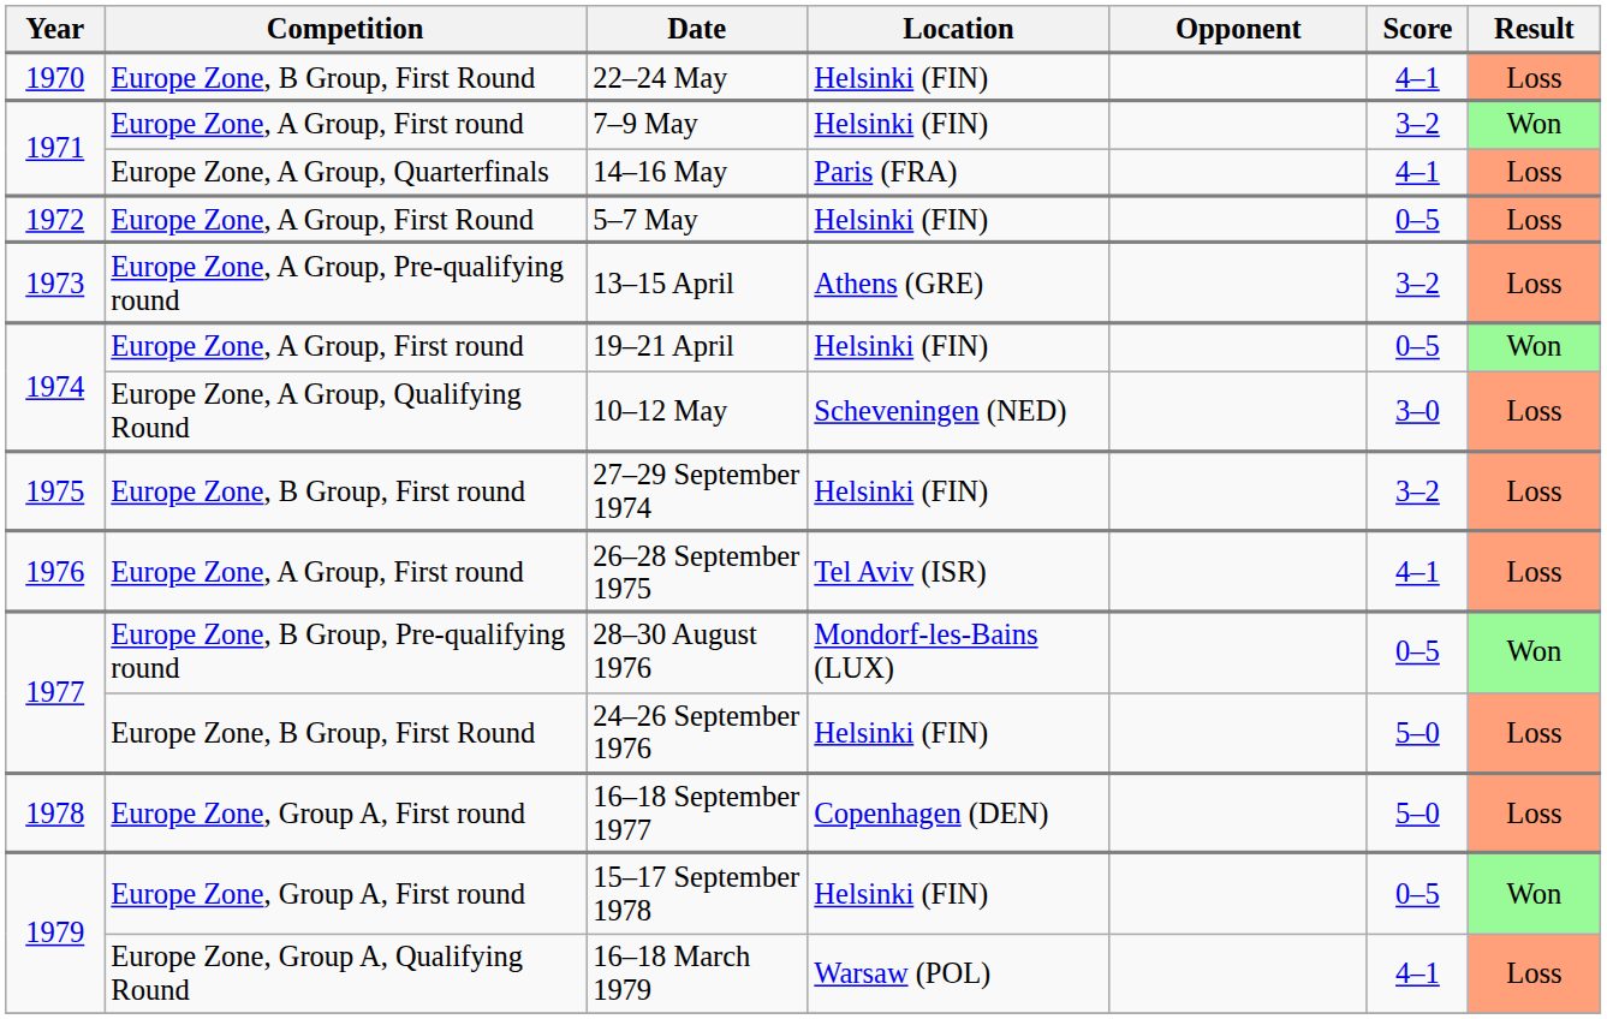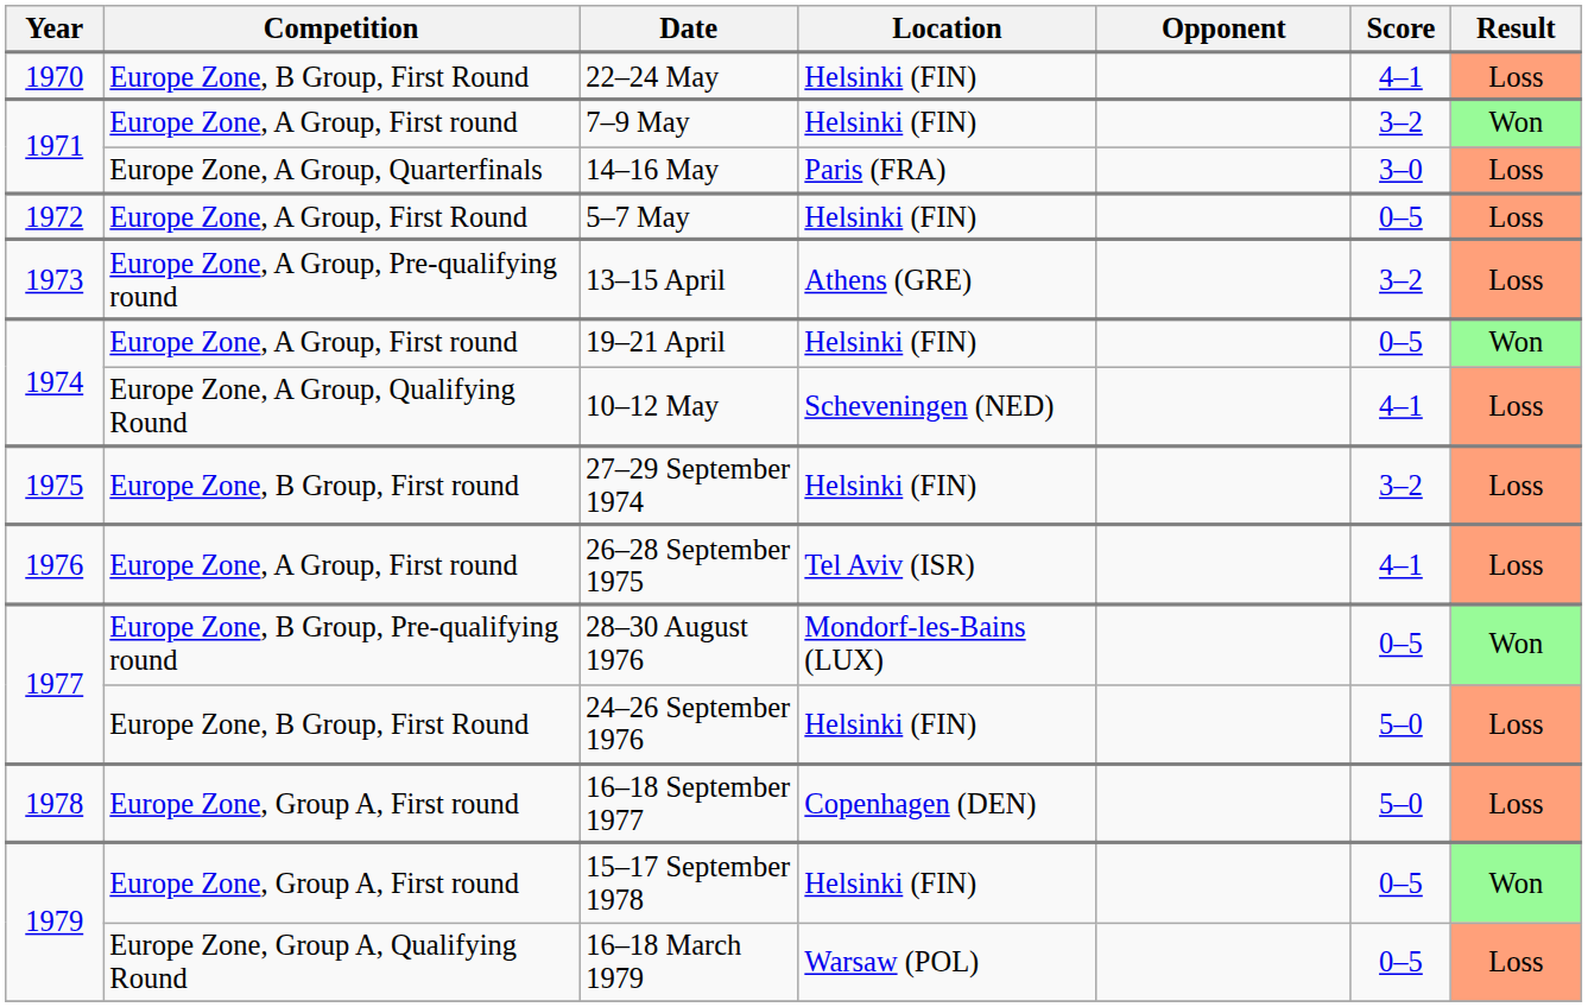 <table class="wikitable collapsible collapsed">
 <tr>
 <th width="50">Year</th>
 <th width="300">Competition</th>
 <th width="125">Date</th>
 <th width="175">Location</th>
 <th width="150">Opponent</th>
 <th width="50">Score</th>
 <th width="70">Result</th>
 </tr>
 <tr style="border-top:2px solid gray;">
 <td align="center" rowspan="1"><a href='#'>1970</a></td>
 <td><a href='#'>Europe Zone</a>, B Group, First Round</td>
 <td>22–24 May</td>
 <td><a href='#'>Helsinki</a> (FIN)</td>
 <td></td>
 <td align="center"><a href='#'>4–1</a></td>
 <td align="center" bgcolor="#FFA07A">Loss</td>
 </tr>
 <tr>
 </tr>
 <tr style="border-top:2px solid gray;">
 <td align="center" rowspan="2"><a href='#'>1971</a></td>
 <td><a href='#'>Europe Zone</a>, A Group, First round</td>
 <td>7–9 May</td>
 <td><a href='#'>Helsinki</a> (FIN)</td>
 <td></td>
 <td align="center"><a href='#'>3–2</a></td>
 <td align="center" bgcolor="#98FB98">Won</td>
 </tr>
 <tr>
 <td>Europe Zone, A Group, Quarterfinals</td>
 <td>14–16 May</td>
 <td><a href='#'>Paris</a> (FRA)</td>
 <td></td>
-<td align="center"><a href='#'>4–1</a></td>
+<td align="center"><a href='#'>3–0</a></td>
 <td align="center" bgcolor="#FFA07A">Loss</td>
 </tr>
 <tr>
 </tr>
 <tr style="border-top:2px solid gray;">
 <td align="center" rowspan="1"><a href='#'>1972</a></td>
 <td><a href='#'>Europe Zone</a>, A Group, First Round</td>
 <td>5–7 May</td>
 <td><a href='#'>Helsinki</a> (FIN)</td>
 <td></td>
 <td align="center"><a href='#'>0–5</a></td>
 <td align="center" bgcolor="#FFA07A">Loss</td>
 </tr>
 <tr>
 </tr>
 <tr style="border-top:2px solid gray;">
 <td align="center" rowspan="1"><a href='#'>1973</a></td>
 <td><a href='#'>Europe Zone</a>, A Group, Pre-qualifying round</td>
 <td>13–15 April</td>
 <td><a href='#'>Athens</a> (GRE)</td>
 <td></td>
 <td align="center"><a href='#'>3–2</a></td>
 <td align="center" bgcolor="#FFA07A">Loss</td>
 </tr>
 <tr>
 </tr>
 <tr style="border-top:2px solid gray;">
 <td align="center" rowspan="2"><a href='#'>1974</a></td>
 <td><a href='#'>Europe Zone</a>, A Group, First round</td>
 <td>19–21 April</td>
 <td><a href='#'>Helsinki</a> (FIN)</td>
 <td></td>
 <td align="center"><a href='#'>0–5</a></td>
 <td align="center" bgcolor="#98FB98">Won</td>
 </tr>
 <tr>
 <td>Europe Zone, A Group, Qualifying Round</td>
 <td>10–12 May</td>
 <td><a href='#'>Scheveningen</a> (NED)</td>
 <td></td>
-<td align="center"><a href='#'>3–0</a></td>
+<td align="center"><a href='#'>4–1</a></td>
 <td align="center" bgcolor="#FFA07A">Loss</td>
 </tr>
 <tr>
 </tr>
 <tr style="border-top:2px solid gray;">
 <td align="center" rowspan="1"><a href='#'>1975</a></td>
 <td><a href='#'>Europe Zone</a>, B Group, First round</td>
 <td>27–29 September 1974</td>
 <td><a href='#'>Helsinki</a> (FIN)</td>
 <td></td>
 <td align="center"><a href='#'>3–2</a></td>
 <td align="center" bgcolor="#FFA07A">Loss</td>
 </tr>
 <tr>
 </tr>
 <tr style="border-top:2px solid gray;">
 <td align="center" rowspan="1"><a href='#'>1976</a></td>
 <td><a href='#'>Europe Zone</a>, A Group, First round</td>
 <td>26–28 September 1975</td>
 <td><a href='#'>Tel Aviv</a> (ISR)</td>
 <td></td>
 <td align="center"><a href='#'>4–1</a></td>
 <td align="center" bgcolor="#FFA07A">Loss</td>
 </tr>
 <tr>
 </tr>
 <tr style="border-top:2px solid gray;">
 <td align="center" rowspan="2"><a href='#'>1977</a></td>
 <td><a href='#'>Europe Zone</a>, B Group, Pre-qualifying round</td>
 <td>28–30 August 1976</td>
 <td><a href='#'>Mondorf-les-Bains</a> (LUX)</td>
 <td></td>
 <td align="center"><a href='#'>0–5</a></td>
 <td align="center" bgcolor="#98FB98">Won</td>
 </tr>
 <tr>
 <td>Europe Zone, B Group, First Round</td>
 <td>24–26 September 1976</td>
 <td><a href='#'>Helsinki</a> (FIN)</td>
 <td></td>
 <td align="center"><a href='#'>5–0</a></td>
 <td align="center" bgcolor="#FFA07A">Loss</td>
 </tr>
 <tr>
 </tr>
 <tr style="border-top:2px solid gray;">
 <td align="center" rowspan="1"><a href='#'>1978</a></td>
 <td><a href='#'>Europe Zone</a>, Group A, First round</td>
 <td>16–18 September 1977</td>
 <td><a href='#'>Copenhagen</a> (DEN)</td>
 <td></td>
 <td align="center"><a href='#'>5–0</a></td>
 <td align="center" bgcolor="#FFA07A">Loss</td>
 </tr>
 <tr>
 </tr>
 <tr style="border-top:2px solid gray;">
 <td align="center" rowspan="2"><a href='#'>1979</a></td>
 <td><a href='#'>Europe Zone</a>, Group A, First round</td>
 <td>15–17 September 1978</td>
 <td><a href='#'>Helsinki</a> (FIN)</td>
 <td></td>
 <td align="center"><a href='#'>0–5</a></td>
 <td align="center" bgcolor="#98FB98">Won</td>
 </tr>
 <tr>
 <td>Europe Zone, Group A, Qualifying Round</td>
 <td>16–18 March 1979</td>
 <td><a href='#'>Warsaw</a> (POL)</td>
 <td></td>
-<td align="center"><a href='#'>4–1</a></td>
+<td align="center"><a href='#'>0–5</a></td>
 <td align="center" bgcolor="#FFA07A">Loss</td>
 </tr>
 <tr>
 </tr>
 </table>
